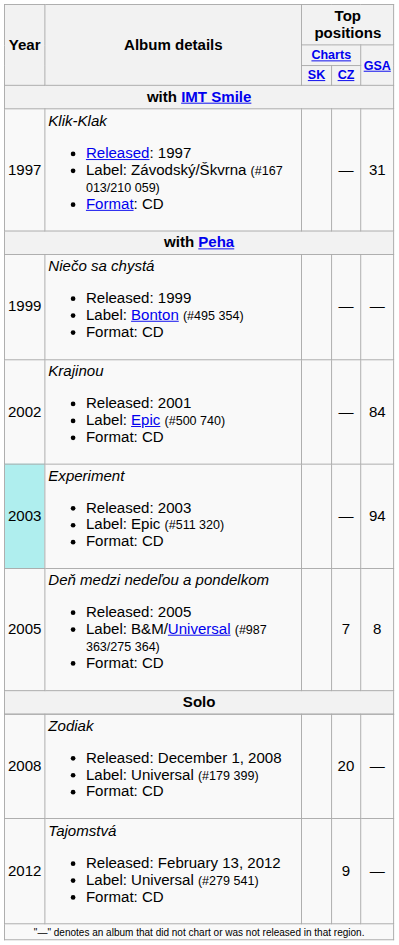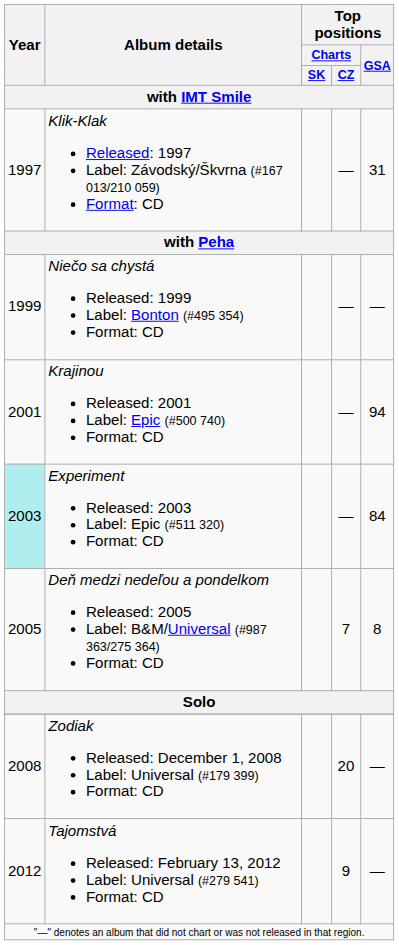 <table class="wikitable" style="text-align:center;">
 <tr>
 <th rowspan="3" width="5">Year</th>
 <th rowspan="3" width="266">Album details</th>
 <th colspan="3" style="width:75px;">Top positions</th>
 </tr>
 <tr style="font-size:smaller;">
 <th colspan="2" style="width:50px;"><a href='#'>Charts</a></th>
 <th rowspan="2" style="width:25px;"><a href='#'>GSA</a><br></th>
 </tr>
 <tr style="font-size:smaller;">
 <th style="width:25px;"><a href='#'>SK</a></th>
 <th style="width:25px;"><a href='#'>CZ</a></th>
 </tr>
 <tr>
 <th colspan="6">with <a href='#'>IMT Smile</a></th>
 </tr>
 <tr>
 <td>1997</td>
 <td style="text-align:left;"><em>Klik-Klak</em><br><ul><li><a href='#'>Released</a>: 1997</li><li>Label: Závodský/Škvrna <small>(#167 013/210 059)</small></li><li><a href='#'>Format</a>: CD</li></ul></td>
 <td></td>
 <td>—</td>
 <td>31</td>
 </tr>
 <tr>
 <th colspan="6">with <a href='#'>Peha</a></th>
 </tr>
 <tr>
 <td>1999</td>
 <td style="text-align:left;"><em>Niečo sa chystá</em><br><ul><li>Released: 1999</li><li>Label: <a href='#'>Bonton</a> <small>(#495 354)</small></li><li>Format: CD</li></ul></td>
 <td></td>
 <td>—</td>
 <td>—</td>
 </tr>
 <tr>
-<td>2002</td>
+<td>2001</td>
 <td style="text-align:left;"><em>Krajinou</em><br><ul><li>Released: 2001</li><li>Label: <a href='#'>Epic</a> <small>(#500 740)</small></li><li>Format: CD</li></ul></td>
 <td></td>
 <td>—</td>
-<td>84</td>
+<td>94</td>
 </tr>
 <tr>
 <td style="background: paleturquoise;">2003</td>
 <td style="text-align:left;"><em>Experiment</em><br><ul><li>Released: 2003</li><li>Label: Epic <small>(#511 320)</small></li><li>Format: CD</li></ul></td>
 <td></td>
 <td>—</td>
-<td>94</td>
+<td>84</td>
 </tr>
 <tr>
 <td>2005</td>
 <td style="text-align:left;"><em>Deň medzi nedeľou a pondelkom</em><br><ul><li>Released: 2005</li><li>Label: B&M/<a href='#'>Universal</a> <small>(#987 363/275 364)</small></li><li>Format: CD</li></ul></td>
 <td></td>
 <td>7</td>
 <td>8</td>
 </tr>
 <tr>
 <th colspan="6">Solo</th>
 </tr>
 <tr>
 </tr>
 <tr>
 <td>2008</td>
 <td style="text-align:left;"><em>Zodiak</em><br><ul><li>Released: December 1, 2008</li><li>Label: Universal <small>(#179 399)</small></li><li>Format: CD</li></ul></td>
 <td></td>
 <td>20</td>
 <td>—</td>
 </tr>
 <tr>
 <td>2012</td>
 <td style="text-align:left;"><em>Tajomstvá</em><br><ul><li>Released: February 13, 2012</li><li>Label: Universal <small>(#279 541)</small></li><li>Format: CD</li></ul></td>
 <td></td>
 <td>9</td>
 <td>—</td>
 </tr>
 <tr>
 <td colspan="5" style="font-size: 8pt">"—" denotes an album that did not chart or was not released in that region.</td>
 </tr>
 </table>
